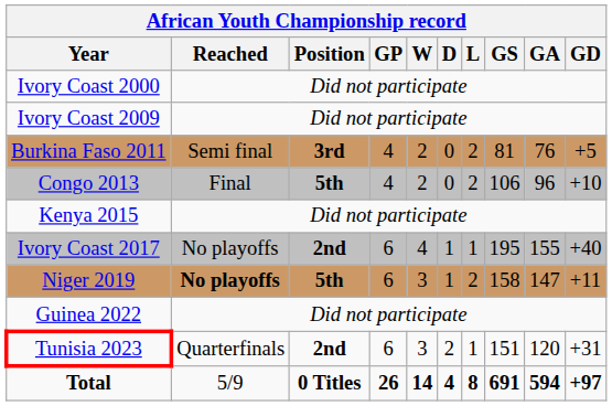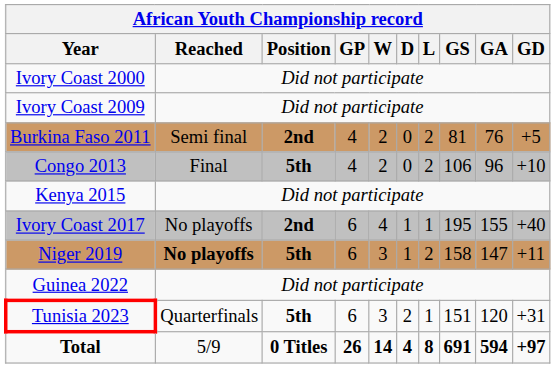 <table class="wikitable" style="text-align: center;">
 <tr>
 <th colspan=10><a href='#'>African Youth Championship record</a></th>
 </tr>
 <tr>
 <th>Year</th>
 <th>Reached</th>
 <th>Position</th>
 <th>GP</th>
 <th>W</th>
 <th>D</th>
 <th>L</th>
 <th>GS</th>
 <th>GA</th>
 <th>GD</th>
 </tr>
 <tr>
 <td> <a href='#'>Ivory Coast 2000</a></td>
 <td colspan="9"><em>Did not participate</em></td>
 </tr>
 <tr>
 <td> <a href='#'>Ivory Coast 2009</a></td>
 <td colspan="9"><em>Did not participate</em></td>
 </tr>
 <tr bgcolor=#cc9966>
 <td> <a href='#'>Burkina Faso 2011</a></td>
 <td>Semi final</td>
-<td><strong>3rd</strong></td>
+<td><strong>2nd</strong></td>
 <td>4</td>
 <td>2</td>
 <td>0</td>
 <td>2</td>
 <td>81</td>
 <td>76</td>
 <td>+5</td>
 </tr>
 <tr bgcolor=silver>
 <td> <a href='#'>Congo 2013</a></td>
 <td>Final</td>
 <td><strong>5th</strong></td>
 <td>4</td>
 <td>2</td>
 <td>0</td>
 <td>2</td>
 <td>106</td>
 <td>96</td>
 <td>+10</td>
 </tr>
 <tr>
 <td> <a href='#'>Kenya 2015</a></td>
 <td colspan="9"><em>Did not participate</em></td>
 </tr>
 <tr bgcolor=silver>
 <td> <a href='#'>Ivory Coast 2017</a></td>
 <td>No playoffs</td>
 <td><strong>2nd</strong></td>
 <td>6</td>
 <td>4</td>
 <td>1</td>
 <td>1</td>
 <td>195</td>
 <td>155</td>
 <td>+40</td>
 </tr>
 <tr bgcolor=#cc9966>
 <td> <a href='#'>Niger 2019</a></td>
 <td><strong>No playoffs</strong></td>
 <td><strong>5th</strong></td>
 <td>6</td>
 <td>3</td>
 <td>1</td>
 <td>2</td>
 <td>158</td>
 <td>147</td>
 <td>+11</td>
 </tr>
 <tr>
 <td> <a href='#'>Guinea 2022</a></td>
 <td colspan="9"><em>Did not participate</em></td>
 </tr>
 <tr>
 <td style="border: 3px solid red"> <a href='#'>Tunisia 2023</a></td>
 <td>Quarterfinals</td>
-<td><strong>2nd</strong></td>
+<td><strong>5th</strong></td>
 <td>6</td>
 <td>3</td>
 <td>2</td>
 <td>1</td>
 <td>151</td>
 <td>120</td>
 <td>+31</td>
 </tr>
 <tr>
 <td><strong>Total</strong></td>
 <td>5/9</td>
 <td><strong>0 Titles</strong></td>
 <td><strong>26</strong></td>
 <td><strong>14</strong></td>
 <td><strong>4</strong></td>
 <td><strong>8</strong></td>
 <td><strong>691</strong></td>
 <td><strong>594</strong></td>
 <td><strong>+97</strong></td>
 </tr>
 </table>
